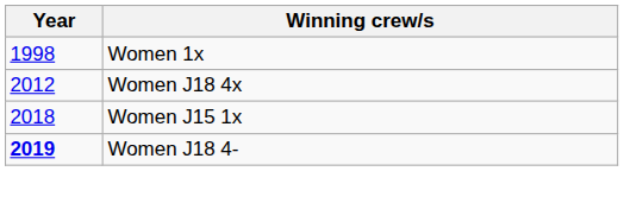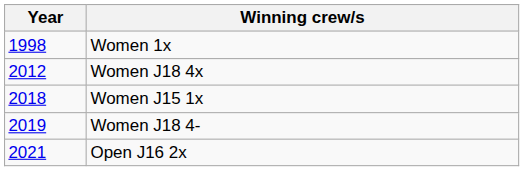 <table class="wikitable">
 <tr>
 <th width=70>Year</th>
 <th width=400>Winning crew/s</th>
 </tr>
 <tr>
 <td><a href='#'>1998</a></td>
 <td>Women 1x</td>
 </tr>
 <tr>
 <td><a href='#'>2012</a></td>
 <td>Women J18 4x</td>
 </tr>
 <tr>
 <td><a href='#'>2018</a></td>
 <td>Women J15 1x</td>
 </tr>
 <tr>
-<td><strong><a href='#'>2019</a></strong></td>
+<td><a href='#'>2019</a></td>
 <td>Women J18 4-</td>
 </tr>
+<tr>
+<td><a href='#'>2021</a></td>
+<td>Open J16 2x </td>
+</tr>
 </table>
